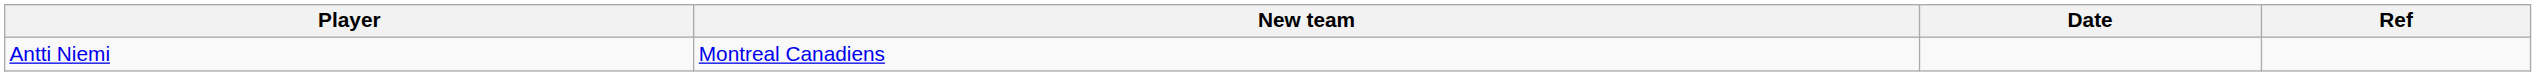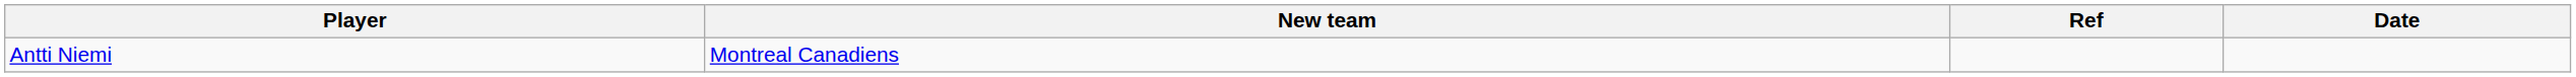 <table class="wikitable" width=98%>
 <tr style="background:#ddd; text-align:center;">
 <th>Player</th>
 <th>New team</th>
+<th>Ref</th>
 <th>Date</th>
-<th>Ref</th>
 </tr>
 <tr>
 <td><a href='#'>Antti Niemi</a></td>
 <td><a href='#'>Montreal Canadiens</a></td>
 <td></td>
 <td></td>
 </tr>
 </table>
